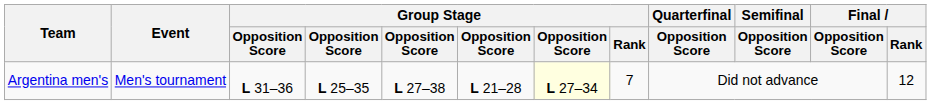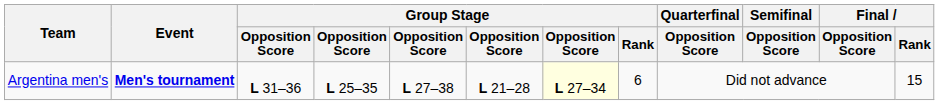 <table class="wikitable" style="font-size:90%">
 <tr>
 <th rowspan=2>Team</th>
 <th rowspan=2>Event</th>
 <th colspan=6>Group Stage</th>
 <th>Quarterfinal</th>
 <th>Semifinal</th>
 <th colspan=2>Final / </th>
 </tr>
 <tr style="font-size:95%">
 <th>Opposition<br>Score</th>
 <th>Opposition<br>Score</th>
 <th>Opposition<br>Score</th>
 <th>Opposition<br>Score</th>
 <th>Opposition<br>Score</th>
 <th>Rank</th>
 <th>Opposition<br>Score</th>
 <th>Opposition<br>Score</th>
 <th>Opposition<br>Score</th>
 <th>Rank</th>
 </tr>
 <tr align=center>
 <td align=left><a href='#'>Argentina men's</a></td>
-<td align=left><a href='#'>Men's tournament</a></td>
+<td align=left><strong><a href='#'>Men's tournament</a></strong></td>
 <td><br><strong>L</strong> 31–36</td>
 <td><br><strong>L</strong> 25–35</td>
 <td><br><strong>L</strong> 27–38</td>
 <td><br><strong>L</strong> 21–28</td>
 <td style="background: lightyellow;"><br><strong>L</strong> 27–34</td>
-<td>7</td>
+<td>6</td>
 <td colspan=3>Did not advance</td>
-<td>12</td>
+<td>15</td>
 </tr>
 </table>
